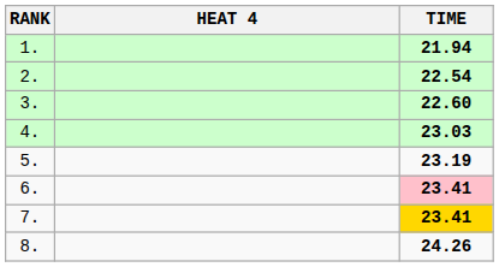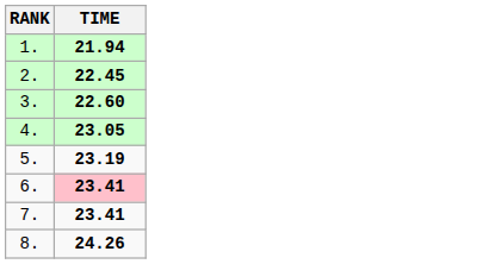 <table class="wikitable" style="border-collapse: collapse; font-size: 90%;">
 <tr>
 <th>RANK</th>
-<th style="width: 20em">HEAT 4</th>
 <th style="width: 5em">TIME</th>
 </tr>
 <tr style="background:#ccffcc;">
 <td align="center">1.</td>
-<td></td>
 <td align="center"><strong>21.94</strong></td>
 </tr>
 <tr style="background:#ccffcc;">
 <td align="center">2.</td>
-<td></td>
-<td align="center"><strong>22.54</strong></td>
+<td align="center"><strong>22.45</strong></td>
 </tr>
 <tr style="background:#ccffcc;">
 <td align="center">3.</td>
-<td></td>
 <td align="center"><strong>22.60</strong></td>
 </tr>
 <tr style="background:#ccffcc;">
 <td align="center">4.</td>
-<td></td>
-<td align="center"><strong>23.03</strong></td>
+<td align="center"><strong>23.05</strong></td>
 </tr>
 <tr>
 <td align="center">5.</td>
-<td></td>
 <td align="center"><strong>23.19</strong></td>
 </tr>
 <tr>
 <td align="center">6.</td>
-<td></td>
 <td align="center" style="background: pink;"><strong>23.41</strong></td>
 </tr>
 <tr>
 <td align="center">7.</td>
-<td></td>
-<td align="center" style="background: gold;"><strong>23.41</strong></td>
+<td align="center"><strong>23.41</strong></td>
 </tr>
 <tr>
 <td align="center">8.</td>
-<td></td>
 <td align="center"><strong>24.26</strong></td>
 </tr>
 </table>
